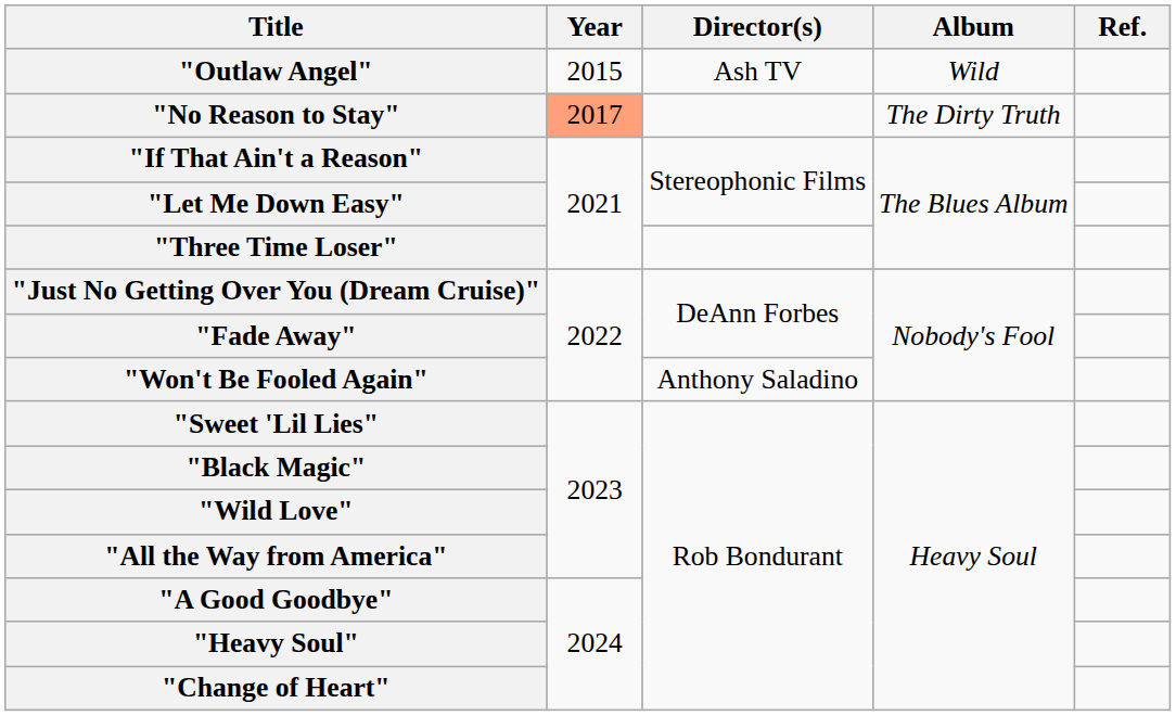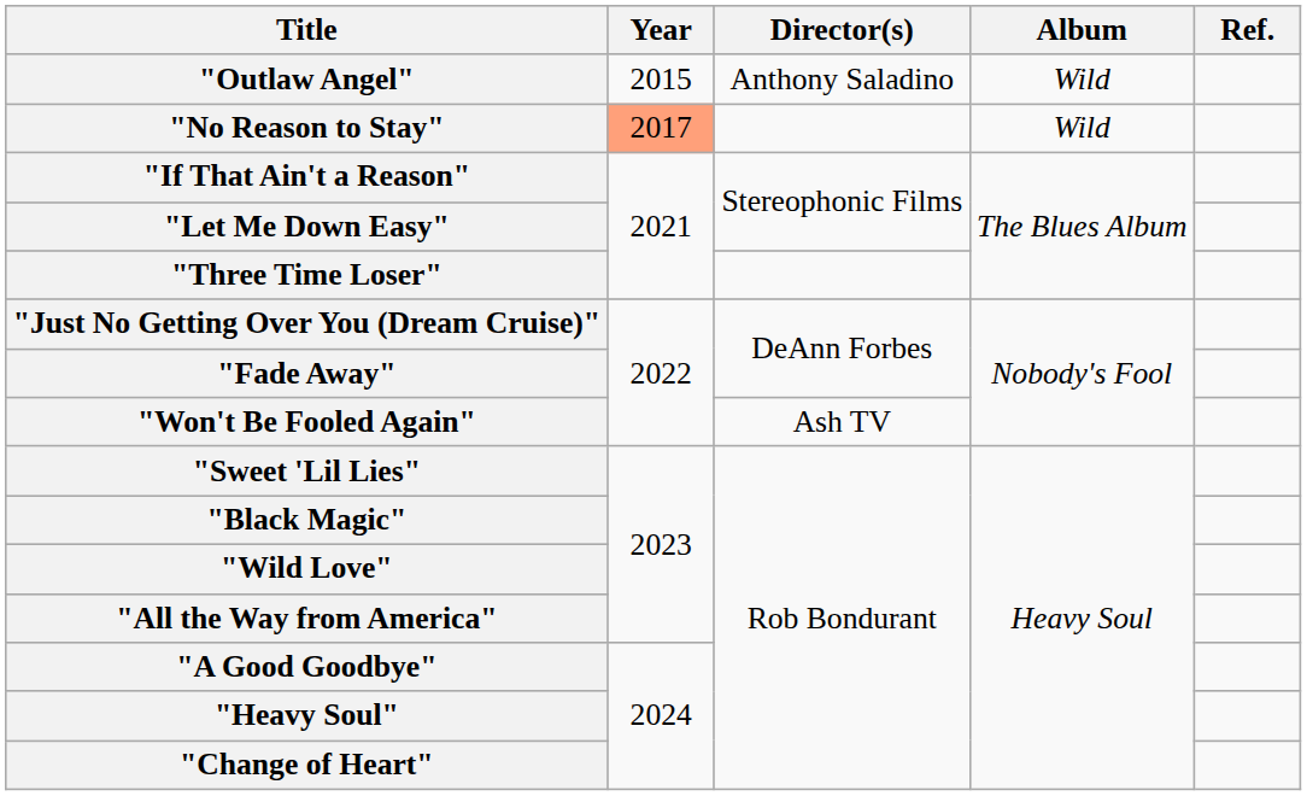 <table class="wikitable plainrowheaders" style="text-align:center;">
 <tr>
 <th scope="col">Title</th>
 <th scope="col" style="width:3em;">Year</th>
 <th scope="col">Director(s)</th>
 <th scope="col">Album</th>
 <th scope="col" style="width:3em;">Ref.</th>
 </tr>
 <tr>
 <th scope="row">"Outlaw Angel"</th>
 <td>2015</td>
-<td>Ash TV</td>
+<td>Anthony Saladino</td>
 <td><em>Wild</em></td>
 <td></td>
 </tr>
 <tr>
 <th scope="row">"No Reason to Stay"</th>
 <td style="background: lightsalmon;">2017</td>
 <td></td>
-<td><em>The Dirty Truth</em></td>
+<td><em>Wild</em></td>
 <td></td>
 </tr>
 <tr>
 <th scope="row">"If That Ain't a Reason"</th>
 <td rowspan="3">2021</td>
 <td rowspan="2">Stereophonic Films</td>
 <td rowspan="3"><em>The Blues Album</em></td>
 <td></td>
 </tr>
 <tr>
 <th scope="row">"Let Me Down Easy"</th>
 <td></td>
 </tr>
 <tr>
 <th scope="row">"Three Time Loser"</th>
 <td></td>
 <td></td>
 </tr>
 <tr>
 <th scope="row">"Just No Getting Over You (Dream Cruise)"</th>
 <td rowspan="3">2022</td>
 <td rowspan="2">DeAnn Forbes</td>
 <td rowspan="3"><em>Nobody's Fool</em></td>
 <td></td>
 </tr>
 <tr>
 <th scope="row">"Fade Away"</th>
 <td></td>
 </tr>
 <tr>
 <th scope="row">"Won't Be Fooled Again" </th>
-<td>Anthony Saladino</td>
+<td>Ash TV</td>
 <td></td>
 </tr>
 <tr>
 <th scope="row">"Sweet 'Lil Lies"</th>
 <td rowspan="4">2023</td>
 <td rowspan="7">Rob Bondurant</td>
 <td rowspan="7"><em>Heavy Soul</em></td>
 <td></td>
 </tr>
 <tr>
 <th scope="row">"Black Magic"</th>
 <td></td>
 </tr>
 <tr>
 <th scope="row">"Wild Love"</th>
 <td></td>
 </tr>
 <tr>
 <th scope="row">"All the Way from America"</th>
 <td></td>
 </tr>
 <tr>
 <th scope="row">"A Good Goodbye"</th>
 <td rowspan="3">2024</td>
 <td></td>
 </tr>
 <tr>
 <th scope="row">"Heavy Soul"</th>
 <td></td>
 </tr>
 <tr>
 <th scope="row">"Change of Heart"</th>
 <td></td>
 </tr>
 </table>
